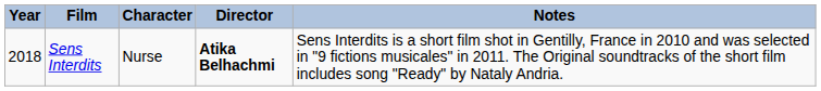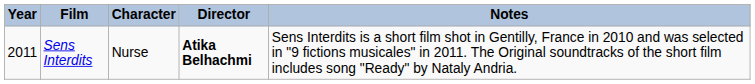 <table class="wikitable">
 <tr style="text-align:center;">
 <th style="background:#B0C4DE;">Year</th>
 <th style="background:#B0C4DE;">Film</th>
 <th style="background:#B0C4DE;">Character</th>
 <th style="background:#B0C4DE;">Director</th>
 <th style="background:#B0C4DE;">Notes</th>
 </tr>
 <tr>
-<td>2018</td>
+<td>2011</td>
 <td><em><a href='#'>Sens Interdits</a></em></td>
 <td>Nurse</td>
 <td><strong>Atika Belhachmi</strong></td>
 <td>Sens Interdits is a short film shot in Gentilly, France in 2010 and was selected in "9 fictions musicales" in 2011. The Original soundtracks of the short film includes song "Ready" by Nataly Andria.</td>
 </tr>
 </table>
